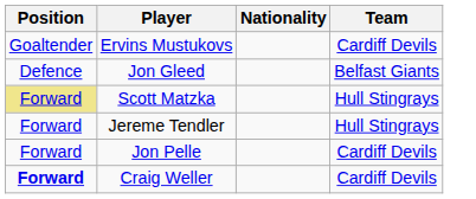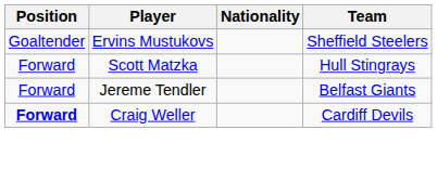 <table class="wikitable">
 <tr>
 <th>Position</th>
 <th>Player</th>
 <th>Nationality</th>
 <th>Team</th>
 </tr>
 <tr align="center">
 <td><a href='#'>Goaltender</a></td>
 <td><a href='#'>Ervins Mustukovs</a></td>
 <td></td>
-<td><a href='#'>Cardiff Devils</a></td>
+<td><a href='#'>Sheffield Steelers</a></td>
 </tr>
 <tr align="center">
-<td><a href='#'>Defence</a></td>
-<td><a href='#'>Jon Gleed</a></td>
-<td></td>
-<td><a href='#'>Belfast Giants</a></td>
-</tr>
-<tr align="center">
-<td style="background: khaki;"><a href='#'>Forward</a></td>
+<td><a href='#'>Forward</a></td>
 <td><a href='#'>Scott Matzka</a></td>
 <td></td>
 <td><a href='#'>Hull Stingrays</a></td>
 </tr>
 <tr align="center">
 <td><a href='#'>Forward</a></td>
 <td>Jereme Tendler</td>
 <td></td>
-<td><a href='#'>Hull Stingrays</a></td>
-</tr>
-<tr align="center">
-<td><a href='#'>Forward</a></td>
-<td><a href='#'>Jon Pelle</a></td>
-<td></td>
-<td><a href='#'>Cardiff Devils</a></td>
+<td><a href='#'>Belfast Giants</a></td>
 </tr>
 <tr align="center">
 <td><strong><a href='#'>Forward</a></strong></td>
 <td><a href='#'>Craig Weller</a></td>
 <td></td>
 <td><a href='#'>Cardiff Devils</a></td>
 </tr>
 </table>
